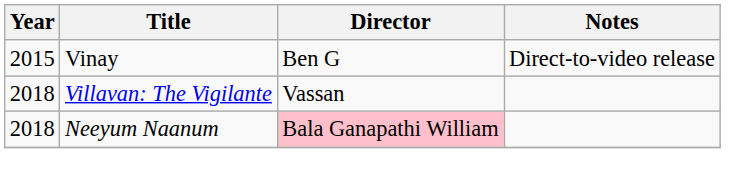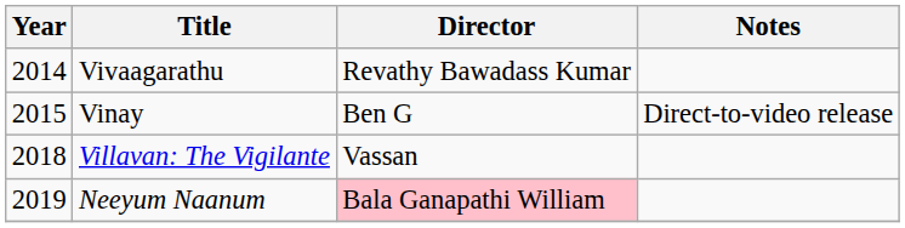 <table class="wikitable">
 <tr>
 <th>Year</th>
 <th>Title</th>
 <th>Director</th>
 <th>Notes</th>
+</tr>
+<tr>
+<td>2014</td>
+<td>Vivaagarathu</td>
+<td>Revathy Bawadass Kumar</td>
+<td></td>
 </tr>
 <tr>
 <td>2015</td>
 <td>Vinay</td>
 <td>Ben G</td>
 <td>Direct-to-video release</td>
 </tr>
 <tr>
 <td>2018</td>
 <td><em><a href='#'>Villavan: The Vigilante</a></em></td>
 <td>Vassan</td>
 <td></td>
 </tr>
 <tr>
-<td>2018</td>
+<td>2019</td>
 <td><em>Neeyum Naanum</em></td>
 <td style="background: pink;">Bala Ganapathi William</td>
 <td></td>
 </tr>
 <tr>
 </tr>
 </table>
